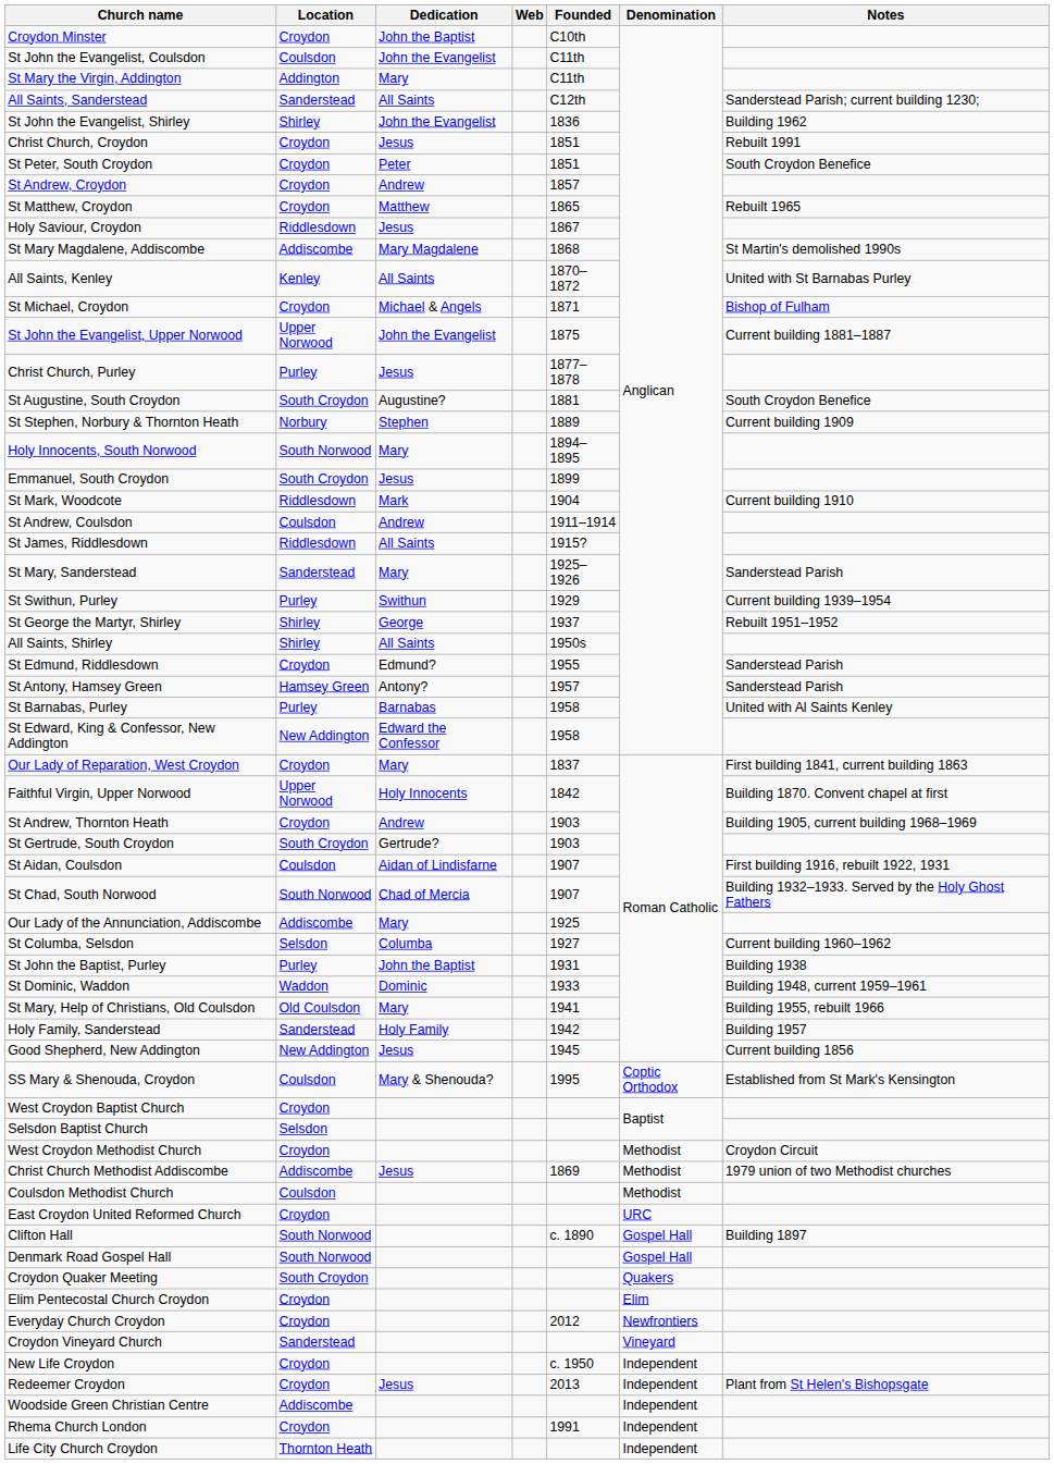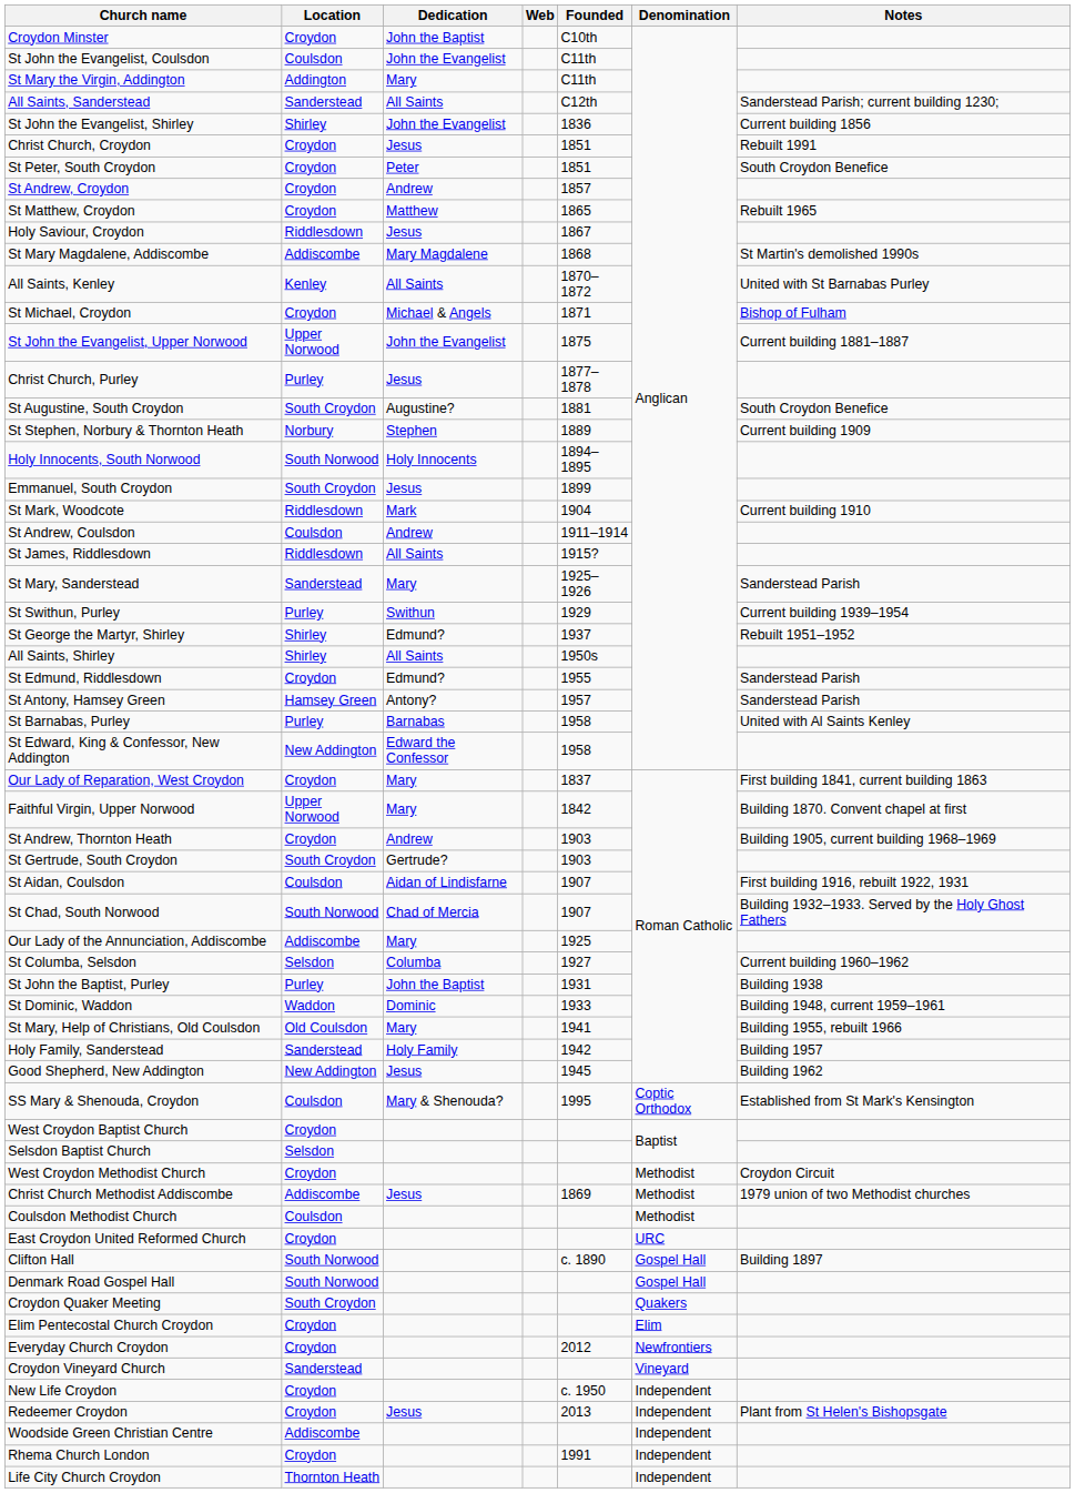 <table class="wikitable sortable">
 <tr>
 <th>Church name</th>
 <th>Location</th>
 <th>Dedication</th>
 <th>Web</th>
 <th>Founded</th>
 <th>Denomination</th>
 <th>Notes</th>
 </tr>
 <tr>
 <td><a href='#'>Croydon Minster</a></td>
 <td><a href='#'>Croydon</a></td>
 <td><a href='#'>John the Baptist</a></td>
 <td></td>
 <td>C10th</td>
 <td rowspan="30">Anglican</td>
 <td></td>
 </tr>
 <tr>
 <td>St John the Evangelist, Coulsdon</td>
 <td><a href='#'>Coulsdon</a></td>
 <td><a href='#'>John the Evangelist</a></td>
 <td></td>
 <td>C11th</td>
 <td></td>
 </tr>
 <tr>
 <td><a href='#'>St Mary the Virgin, Addington</a></td>
 <td><a href='#'>Addington</a></td>
 <td><a href='#'>Mary</a></td>
 <td></td>
 <td>C11th</td>
 <td></td>
 </tr>
 <tr>
 <td><a href='#'>All Saints, Sanderstead</a></td>
 <td><a href='#'>Sanderstead</a></td>
 <td><a href='#'>All Saints</a></td>
 <td></td>
 <td>C12th</td>
 <td>Sanderstead Parish; current building 1230;</td>
 </tr>
 <tr>
 <td>St John the Evangelist, Shirley</td>
 <td><a href='#'>Shirley</a></td>
 <td><a href='#'>John the Evangelist</a></td>
 <td></td>
 <td>1836</td>
-<td>Building 1962</td>
+<td>Current building 1856</td>
 </tr>
 <tr>
 <td>Christ Church, Croydon</td>
 <td><a href='#'>Croydon</a></td>
 <td><a href='#'>Jesus</a></td>
 <td></td>
 <td>1851</td>
 <td>Rebuilt 1991</td>
 </tr>
 <tr>
 <td>St Peter, South Croydon</td>
 <td><a href='#'>Croydon</a></td>
 <td><a href='#'>Peter</a></td>
 <td></td>
 <td>1851</td>
 <td>South Croydon Benefice</td>
 </tr>
 <tr>
 <td><a href='#'>St Andrew, Croydon</a></td>
 <td><a href='#'>Croydon</a></td>
 <td><a href='#'>Andrew</a></td>
 <td></td>
 <td>1857</td>
 <td></td>
 </tr>
 <tr>
 <td>St Matthew, Croydon</td>
 <td><a href='#'>Croydon</a></td>
 <td><a href='#'>Matthew</a></td>
 <td></td>
 <td>1865</td>
 <td>Rebuilt 1965</td>
 </tr>
 <tr>
 <td>Holy Saviour, Croydon</td>
 <td><a href='#'>Riddlesdown</a></td>
 <td><a href='#'>Jesus</a></td>
 <td></td>
 <td>1867</td>
 <td></td>
 </tr>
 <tr>
 <td>St Mary Magdalene, Addiscombe</td>
 <td><a href='#'>Addiscombe</a></td>
 <td><a href='#'>Mary Magdalene</a></td>
 <td></td>
 <td>1868</td>
 <td>St Martin's demolished 1990s</td>
 </tr>
 <tr>
 <td>All Saints, Kenley</td>
 <td><a href='#'>Kenley</a></td>
 <td><a href='#'>All Saints</a></td>
 <td></td>
 <td>1870–1872</td>
 <td>United with St Barnabas Purley</td>
 </tr>
 <tr>
 <td>St Michael, Croydon</td>
 <td><a href='#'>Croydon</a></td>
 <td><a href='#'>Michael</a> & <a href='#'>Angels</a></td>
 <td></td>
 <td>1871</td>
 <td><a href='#'>Bishop of Fulham</a></td>
 </tr>
 <tr>
 <td><a href='#'>St John the Evangelist, Upper Norwood</a></td>
 <td><a href='#'>Upper Norwood</a></td>
 <td><a href='#'>John the Evangelist</a></td>
 <td></td>
 <td>1875</td>
 <td>Current building 1881–1887</td>
 </tr>
 <tr>
 <td>Christ Church, Purley</td>
 <td><a href='#'>Purley</a></td>
 <td><a href='#'>Jesus</a></td>
 <td></td>
 <td>1877–1878</td>
 <td></td>
 </tr>
 <tr>
 <td>St Augustine, South Croydon</td>
 <td><a href='#'>South Croydon</a></td>
 <td>Augustine?</td>
 <td></td>
 <td>1881</td>
 <td>South Croydon Benefice</td>
 </tr>
 <tr>
 <td>St Stephen, Norbury & Thornton Heath</td>
 <td><a href='#'>Norbury</a></td>
 <td><a href='#'>Stephen</a></td>
 <td></td>
 <td>1889</td>
 <td>Current building 1909</td>
 </tr>
 <tr>
 <td><a href='#'>Holy Innocents, South Norwood</a></td>
 <td><a href='#'>South Norwood</a></td>
-<td><a href='#'>Mary</a></td>
+<td><a href='#'>Holy Innocents</a></td>
 <td></td>
 <td>1894–1895</td>
 <td></td>
 </tr>
 <tr>
 <td>Emmanuel, South Croydon</td>
 <td><a href='#'>South Croydon</a></td>
 <td><a href='#'>Jesus</a></td>
 <td></td>
 <td>1899</td>
 <td></td>
 </tr>
 <tr>
 <td>St Mark, Woodcote</td>
 <td><a href='#'>Riddlesdown</a></td>
 <td><a href='#'>Mark</a></td>
 <td></td>
 <td>1904</td>
 <td>Current building 1910</td>
 </tr>
 <tr>
 <td>St Andrew, Coulsdon</td>
 <td><a href='#'>Coulsdon</a></td>
 <td><a href='#'>Andrew</a></td>
 <td></td>
 <td>1911–1914</td>
 <td></td>
 </tr>
 <tr>
 <td>St James, Riddlesdown</td>
 <td><a href='#'>Riddlesdown</a></td>
 <td><a href='#'>All Saints</a></td>
 <td></td>
 <td>1915?</td>
 <td></td>
 </tr>
 <tr>
 <td>St Mary, Sanderstead</td>
 <td><a href='#'>Sanderstead</a></td>
 <td><a href='#'>Mary</a></td>
 <td></td>
 <td>1925–1926</td>
 <td>Sanderstead Parish</td>
 </tr>
 <tr>
 <td>St Swithun, Purley</td>
 <td><a href='#'>Purley</a></td>
 <td><a href='#'>Swithun</a></td>
 <td></td>
 <td>1929</td>
 <td>Current building 1939–1954</td>
 </tr>
 <tr>
 <td>St George the Martyr, Shirley</td>
 <td><a href='#'>Shirley</a></td>
-<td><a href='#'>George</a></td>
+<td>Edmund?</td>
 <td></td>
 <td>1937</td>
 <td>Rebuilt 1951–1952</td>
 </tr>
 <tr>
 <td>All Saints, Shirley</td>
 <td><a href='#'>Shirley</a></td>
 <td><a href='#'>All Saints</a></td>
 <td></td>
 <td>1950s</td>
 <td></td>
 </tr>
 <tr>
 <td>St Edmund, Riddlesdown</td>
 <td><a href='#'>Croydon</a></td>
 <td>Edmund?</td>
 <td></td>
 <td>1955</td>
 <td>Sanderstead Parish</td>
 </tr>
 <tr>
 <td>St Antony, Hamsey Green</td>
 <td><a href='#'>Hamsey Green</a></td>
 <td>Antony?</td>
 <td></td>
 <td>1957</td>
 <td>Sanderstead Parish</td>
 </tr>
 <tr>
 <td>St Barnabas, Purley</td>
 <td><a href='#'>Purley</a></td>
 <td><a href='#'>Barnabas</a></td>
 <td></td>
 <td>1958</td>
 <td>United with Al Saints Kenley</td>
 </tr>
 <tr>
 <td>St Edward, King & Confessor, New Addington</td>
 <td><a href='#'>New Addington</a></td>
 <td><a href='#'>Edward the Confessor</a></td>
 <td></td>
 <td>1958</td>
 <td></td>
 </tr>
 <tr>
 <td><a href='#'>Our Lady of Reparation, West Croydon</a></td>
 <td><a href='#'>Croydon</a></td>
 <td><a href='#'>Mary</a></td>
 <td></td>
 <td>1837</td>
 <td rowspan="13">Roman Catholic</td>
 <td>First building 1841, current building 1863</td>
 </tr>
 <tr>
 <td>Faithful Virgin, Upper Norwood</td>
 <td><a href='#'>Upper Norwood</a></td>
-<td><a href='#'>Holy Innocents</a></td>
+<td><a href='#'>Mary</a></td>
 <td></td>
 <td>1842</td>
 <td>Building 1870. Convent chapel at first</td>
 </tr>
 <tr>
 <td>St Andrew, Thornton Heath</td>
 <td><a href='#'>Croydon</a></td>
 <td><a href='#'>Andrew</a></td>
 <td></td>
 <td>1903</td>
 <td>Building 1905, current building 1968–1969</td>
 </tr>
 <tr>
 <td>St Gertrude, South Croydon</td>
 <td><a href='#'>South Croydon</a></td>
 <td>Gertrude?</td>
 <td></td>
 <td>1903</td>
 <td></td>
 </tr>
 <tr>
 <td>St Aidan, Coulsdon</td>
 <td><a href='#'>Coulsdon</a></td>
 <td><a href='#'>Aidan of Lindisfarne</a></td>
 <td></td>
 <td>1907</td>
 <td>First building 1916, rebuilt 1922, 1931</td>
 </tr>
 <tr>
 <td>St Chad, South Norwood</td>
 <td><a href='#'>South Norwood</a></td>
 <td><a href='#'>Chad of Mercia</a></td>
 <td></td>
 <td>1907</td>
 <td>Building 1932–1933. Served by the <a href='#'>Holy Ghost Fathers</a></td>
 </tr>
 <tr>
 <td>Our Lady of the Annunciation, Addiscombe</td>
 <td><a href='#'>Addiscombe</a></td>
 <td><a href='#'>Mary</a></td>
 <td></td>
 <td>1925</td>
 <td></td>
 </tr>
 <tr>
 <td>St Columba, Selsdon</td>
 <td><a href='#'>Selsdon</a></td>
 <td><a href='#'>Columba</a></td>
 <td></td>
 <td>1927</td>
 <td>Current building 1960–1962</td>
 </tr>
 <tr>
 <td>St John the Baptist, Purley</td>
 <td><a href='#'>Purley</a></td>
 <td><a href='#'>John the Baptist</a></td>
 <td></td>
 <td>1931</td>
 <td>Building 1938</td>
 </tr>
 <tr>
 <td>St Dominic, Waddon</td>
 <td><a href='#'>Waddon</a></td>
 <td><a href='#'>Dominic</a></td>
 <td></td>
 <td>1933</td>
 <td>Building 1948, current 1959–1961</td>
 </tr>
 <tr>
 <td>St Mary, Help of Christians, Old Coulsdon</td>
 <td><a href='#'>Old Coulsdon</a></td>
 <td><a href='#'>Mary</a></td>
 <td></td>
 <td>1941</td>
 <td>Building 1955, rebuilt 1966</td>
 </tr>
 <tr>
 <td>Holy Family, Sanderstead</td>
 <td><a href='#'>Sanderstead</a></td>
 <td><a href='#'>Holy Family</a></td>
 <td></td>
 <td>1942</td>
 <td>Building 1957</td>
 </tr>
 <tr>
 <td>Good Shepherd, New Addington</td>
 <td><a href='#'>New Addington</a></td>
 <td><a href='#'>Jesus</a></td>
 <td></td>
 <td>1945</td>
-<td>Current building 1856</td>
+<td>Building 1962</td>
 </tr>
 <tr>
 <td>SS Mary & Shenouda, Croydon</td>
 <td><a href='#'>Coulsdon</a></td>
 <td><a href='#'>Mary</a> & Shenouda?</td>
 <td></td>
 <td>1995</td>
 <td><a href='#'>Coptic Orthodox</a></td>
 <td>Established from St Mark's Kensington</td>
 </tr>
 <tr>
 <td>West Croydon Baptist Church</td>
 <td><a href='#'>Croydon</a></td>
 <td></td>
 <td></td>
 <td></td>
 <td rowspan="2">Baptist</td>
 <td></td>
 </tr>
 <tr>
 <td>Selsdon Baptist Church</td>
 <td><a href='#'>Selsdon</a></td>
 <td></td>
 <td></td>
 <td></td>
 <td></td>
 </tr>
 <tr>
 <td>West Croydon Methodist Church</td>
 <td><a href='#'>Croydon</a></td>
 <td></td>
 <td></td>
 <td></td>
 <td>Methodist</td>
 <td>Croydon Circuit</td>
 </tr>
 <tr>
 <td>Christ Church Methodist Addiscombe</td>
 <td><a href='#'>Addiscombe</a></td>
 <td><a href='#'>Jesus</a></td>
 <td></td>
 <td>1869</td>
 <td>Methodist</td>
 <td>1979 union of two Methodist churches</td>
 </tr>
 <tr>
 <td>Coulsdon Methodist Church</td>
 <td><a href='#'>Coulsdon</a></td>
 <td></td>
 <td></td>
 <td></td>
 <td>Methodist</td>
 <td></td>
 </tr>
 <tr>
 <td>East Croydon United Reformed Church</td>
 <td><a href='#'>Croydon</a></td>
 <td></td>
 <td></td>
 <td></td>
 <td><a href='#'>URC</a></td>
 <td></td>
 </tr>
 <tr>
 <td>Clifton Hall</td>
 <td><a href='#'>South Norwood</a></td>
 <td></td>
 <td></td>
 <td>c. 1890</td>
 <td><a href='#'>Gospel Hall</a></td>
 <td>Building 1897</td>
 </tr>
 <tr>
 <td>Denmark Road Gospel Hall</td>
 <td><a href='#'>South Norwood</a></td>
 <td></td>
 <td></td>
 <td></td>
 <td><a href='#'>Gospel Hall</a></td>
 <td></td>
 </tr>
 <tr>
 <td>Croydon Quaker Meeting</td>
 <td><a href='#'>South Croydon</a></td>
 <td></td>
 <td></td>
 <td></td>
 <td><a href='#'>Quakers</a></td>
 <td></td>
 </tr>
 <tr>
 <td>Elim Pentecostal Church Croydon</td>
 <td><a href='#'>Croydon</a></td>
 <td></td>
 <td></td>
 <td></td>
 <td><a href='#'>Elim</a></td>
 <td></td>
 </tr>
 <tr>
 <td>Everyday Church Croydon</td>
 <td><a href='#'>Croydon</a></td>
 <td></td>
 <td></td>
 <td>2012</td>
 <td><a href='#'>Newfrontiers</a></td>
 <td></td>
 </tr>
 <tr>
 <td>Croydon Vineyard Church</td>
 <td><a href='#'>Sanderstead</a></td>
 <td></td>
 <td></td>
 <td></td>
 <td><a href='#'>Vineyard</a></td>
 <td></td>
 </tr>
 <tr>
 <td>New Life Croydon</td>
 <td><a href='#'>Croydon</a></td>
 <td></td>
 <td></td>
 <td>c. 1950</td>
 <td>Independent</td>
 <td></td>
 </tr>
 <tr>
 <td>Redeemer Croydon</td>
 <td><a href='#'>Croydon</a></td>
 <td><a href='#'>Jesus</a></td>
 <td></td>
 <td>2013</td>
 <td>Independent</td>
 <td>Plant from <a href='#'>St Helen's Bishopsgate</a></td>
 </tr>
 <tr>
 <td>Woodside Green Christian Centre</td>
 <td><a href='#'>Addiscombe</a></td>
 <td></td>
 <td></td>
 <td></td>
 <td>Independent</td>
 <td></td>
 </tr>
 <tr>
 <td>Rhema Church London</td>
 <td><a href='#'>Croydon</a></td>
 <td></td>
 <td></td>
 <td>1991</td>
 <td>Independent</td>
 <td></td>
 </tr>
 <tr>
 <td>Life City Church Croydon</td>
 <td><a href='#'>Thornton Heath</a></td>
 <td></td>
 <td></td>
 <td></td>
 <td>Independent</td>
 <td></td>
 </tr>
 </table>
